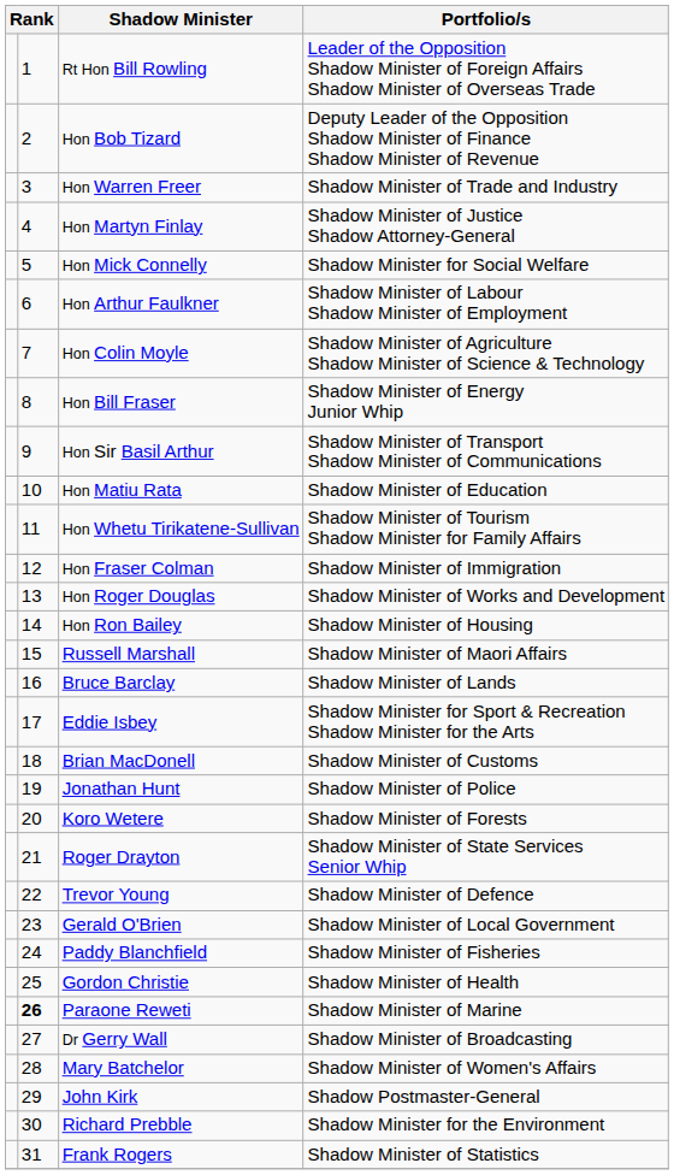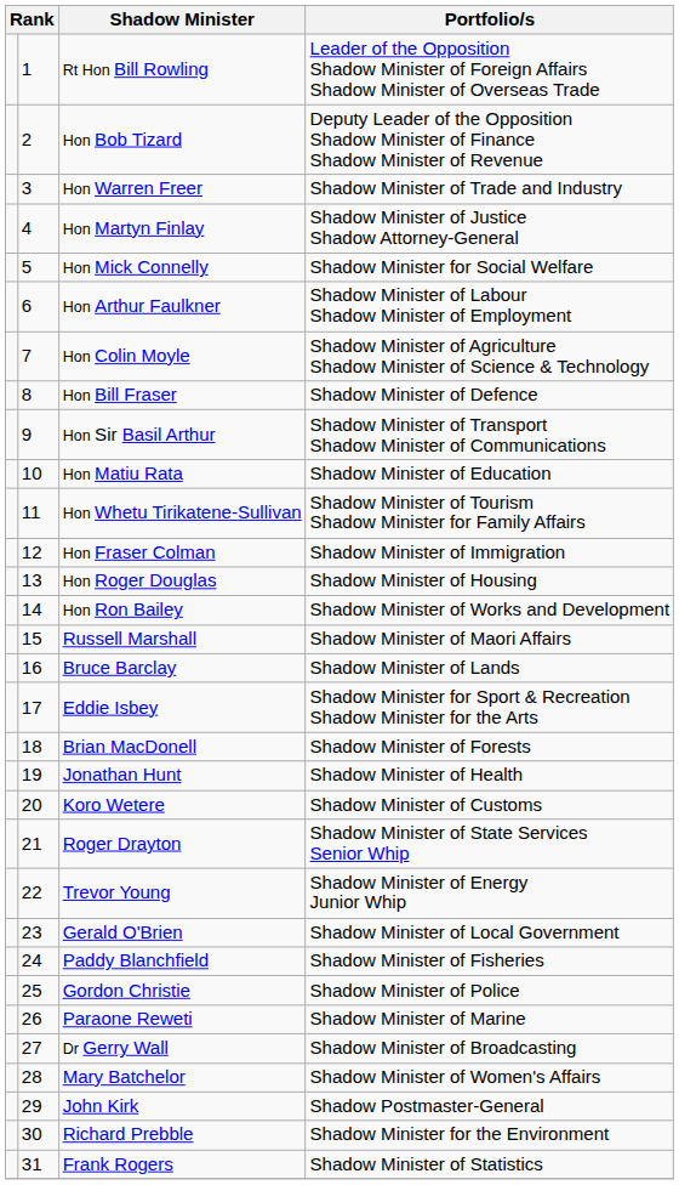 <table class="wikitable">
 <tr>
 <th colspan="2">Rank</th>
 <th>Shadow Minister</th>
 <th>Portfolio/s</th>
 </tr>
 <tr>
 <td bgcolor=></td>
 <td>1</td>
 <td><small>Rt Hon </small><a href='#'>Bill Rowling</a></td>
 <td><a href='#'>Leader of the Opposition</a><br>Shadow Minister of Foreign Affairs<br>Shadow Minister of Overseas Trade</td>
 </tr>
 <tr>
 <td bgcolor=></td>
 <td>2</td>
 <td><small>Hon </small><a href='#'>Bob Tizard</a></td>
 <td>Deputy Leader of the Opposition<br>Shadow Minister of Finance<br>Shadow Minister of Revenue</td>
 </tr>
 <tr>
 <td bgcolor=></td>
 <td>3</td>
 <td><small>Hon </small><a href='#'>Warren Freer</a></td>
 <td>Shadow Minister of Trade and Industry</td>
 </tr>
 <tr>
 <td bgcolor=></td>
 <td>4</td>
 <td><small>Hon </small><a href='#'>Martyn Finlay</a></td>
 <td>Shadow Minister of Justice<br>Shadow Attorney-General</td>
 </tr>
 <tr>
 <td bgcolor=></td>
 <td>5</td>
 <td><small>Hon </small><a href='#'>Mick Connelly</a></td>
 <td>Shadow Minister for Social Welfare</td>
 </tr>
 <tr>
 <td bgcolor=></td>
 <td>6</td>
 <td><small>Hon </small><a href='#'>Arthur Faulkner</a></td>
 <td>Shadow Minister of Labour<br>Shadow Minister of Employment</td>
 </tr>
 <tr>
 <td bgcolor=></td>
 <td>7</td>
 <td><small>Hon </small><a href='#'>Colin Moyle</a></td>
 <td>Shadow Minister of Agriculture<br>Shadow Minister of Science & Technology</td>
 </tr>
 <tr>
 <td bgcolor=></td>
 <td>8</td>
 <td><small>Hon </small><a href='#'>Bill Fraser</a></td>
-<td>Shadow Minister of Energy<br>Junior Whip</td>
+<td>Shadow Minister of Defence</td>
 </tr>
 <tr>
 <td bgcolor=></td>
 <td>9</td>
 <td><small>Hon </small> Sir <a href='#'>Basil Arthur</a></td>
 <td>Shadow Minister of Transport<br>Shadow Minister of Communications</td>
 </tr>
 <tr>
 <td bgcolor=></td>
 <td>10</td>
 <td><small>Hon </small><a href='#'>Matiu Rata</a></td>
 <td>Shadow Minister of Education</td>
 </tr>
 <tr>
 <td bgcolor=></td>
 <td>11</td>
 <td><small>Hon </small><a href='#'>Whetu Tirikatene-Sullivan</a></td>
 <td>Shadow Minister of Tourism<br>Shadow Minister for Family Affairs</td>
 </tr>
 <tr>
 <td bgcolor=></td>
 <td>12</td>
 <td><small>Hon </small><a href='#'>Fraser Colman</a></td>
 <td>Shadow Minister of Immigration</td>
 </tr>
 <tr>
 <td bgcolor=></td>
 <td>13</td>
 <td><small>Hon </small><a href='#'>Roger Douglas</a></td>
-<td>Shadow Minister of Works and Development</td>
+<td>Shadow Minister of Housing</td>
 </tr>
 <tr>
 <td bgcolor=></td>
 <td>14</td>
 <td><small>Hon </small><a href='#'>Ron Bailey</a></td>
-<td>Shadow Minister of Housing</td>
+<td>Shadow Minister of Works and Development</td>
 </tr>
 <tr>
 <td bgcolor=></td>
 <td>15</td>
 <td><a href='#'>Russell Marshall</a></td>
 <td>Shadow Minister of Maori Affairs</td>
 </tr>
 <tr>
 <td bgcolor=></td>
 <td>16</td>
 <td><a href='#'>Bruce Barclay</a></td>
 <td>Shadow Minister of Lands</td>
 </tr>
 <tr>
 <td bgcolor=></td>
 <td>17</td>
 <td><a href='#'>Eddie Isbey</a></td>
 <td>Shadow Minister for Sport & Recreation<br>Shadow Minister for the Arts</td>
 </tr>
 <tr>
 <td bgcolor=></td>
 <td>18</td>
 <td><a href='#'>Brian MacDonell</a></td>
-<td>Shadow Minister of Customs</td>
+<td>Shadow Minister of Forests</td>
 </tr>
 <tr>
 <td bgcolor=></td>
 <td>19</td>
 <td><a href='#'>Jonathan Hunt</a></td>
-<td>Shadow Minister of Police</td>
+<td>Shadow Minister of Health</td>
 </tr>
 <tr>
 <td bgcolor=></td>
 <td>20</td>
 <td><a href='#'>Koro Wetere</a></td>
-<td>Shadow Minister of Forests</td>
+<td>Shadow Minister of Customs</td>
 </tr>
 <tr>
 <td bgcolor=></td>
 <td>21</td>
 <td><a href='#'>Roger Drayton</a></td>
 <td>Shadow Minister of State Services<br><a href='#'>Senior Whip</a></td>
 </tr>
 <tr>
 <td bgcolor=></td>
 <td>22</td>
 <td><a href='#'>Trevor Young</a></td>
-<td>Shadow Minister of Defence</td>
+<td>Shadow Minister of Energy<br>Junior Whip</td>
 </tr>
 <tr>
 <td bgcolor=></td>
 <td>23</td>
 <td><a href='#'>Gerald O'Brien</a></td>
 <td>Shadow Minister of Local Government</td>
 </tr>
 <tr>
 <td bgcolor=></td>
 <td>24</td>
 <td><a href='#'>Paddy Blanchfield</a></td>
 <td>Shadow Minister of Fisheries</td>
 </tr>
 <tr>
 <td bgcolor=></td>
 <td>25</td>
 <td><a href='#'>Gordon Christie</a></td>
-<td>Shadow Minister of Health</td>
+<td>Shadow Minister of Police</td>
 </tr>
 <tr>
 <td bgcolor=></td>
-<td><strong>26</strong></td>
+<td>26</td>
 <td><a href='#'>Paraone Reweti</a></td>
 <td>Shadow Minister of Marine</td>
 </tr>
 <tr>
 <td bgcolor=></td>
 <td>27</td>
 <td><small>Dr </small><a href='#'>Gerry Wall</a></td>
 <td>Shadow Minister of Broadcasting</td>
 </tr>
 <tr>
 <td bgcolor=></td>
 <td>28</td>
 <td><a href='#'>Mary Batchelor</a></td>
 <td>Shadow Minister of Women's Affairs</td>
 </tr>
 <tr>
 <td bgcolor=></td>
 <td>29</td>
 <td><a href='#'>John Kirk</a></td>
 <td>Shadow Postmaster-General</td>
 </tr>
 <tr>
 <td bgcolor=></td>
 <td>30</td>
 <td><a href='#'>Richard Prebble</a></td>
 <td>Shadow Minister for the Environment</td>
 </tr>
 <tr>
 <td bgcolor=></td>
 <td>31</td>
 <td><a href='#'>Frank Rogers</a></td>
 <td>Shadow Minister of Statistics</td>
 </tr>
 <tr>
 </tr>
 </table>
